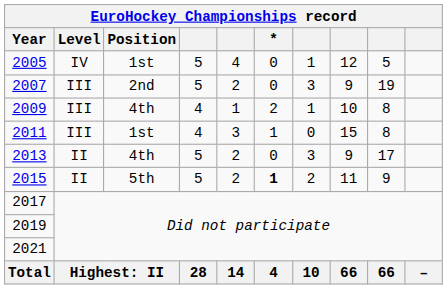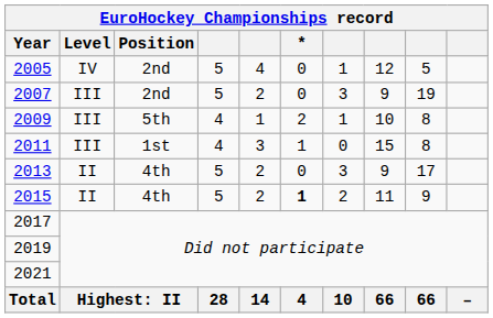 <table class="wikitable" style="text-align: center;">
 <tr>
 <th colspan=11><a href='#'>EuroHockey Championships</a> record</th>
 </tr>
 <tr>
 <th>Year</th>
 <th>Level</th>
 <th width="28">Position</th>
 <th width="28"></th>
 <th width="28"></th>
 <th width="28">*</th>
 <th width="28"></th>
 <th width="28"></th>
 <th width="28"></th>
 <th width="28"></th>
 </tr>
 <tr>
 <td> <a href='#'>2005</a></td>
 <td>IV</td>
-<td>1st</td>
+<td>2nd</td>
 <td>5</td>
 <td>4</td>
 <td>0</td>
 <td>1</td>
 <td>12</td>
 <td>5</td>
 <td></td>
 </tr>
 <tr>
 <td> <a href='#'>2007</a></td>
 <td>III</td>
 <td>2nd</td>
 <td>5</td>
 <td>2</td>
 <td>0</td>
 <td>3</td>
 <td>9</td>
 <td>19</td>
 <td></td>
 </tr>
 <tr>
 <td> <a href='#'>2009</a></td>
 <td>III</td>
-<td>4th</td>
+<td>5th</td>
 <td>4</td>
 <td>1</td>
 <td>2</td>
 <td>1</td>
 <td>10</td>
 <td>8</td>
 <td></td>
 </tr>
 <tr>
 <td> <a href='#'>2011</a></td>
 <td>III</td>
 <td>1st</td>
 <td>4</td>
 <td>3</td>
 <td>1</td>
 <td>0</td>
 <td>15</td>
 <td>8</td>
 <td></td>
 </tr>
 <tr>
 <td> <a href='#'>2013</a></td>
 <td>II</td>
 <td>4th</td>
 <td>5</td>
 <td>2</td>
 <td>0</td>
 <td>3</td>
 <td>9</td>
 <td>17</td>
 <td></td>
 </tr>
 <tr>
 <td> <a href='#'>2015</a></td>
 <td>II</td>
-<td>5th</td>
+<td>4th</td>
 <td>5</td>
 <td>2</td>
 <td><strong>1</strong></td>
 <td>2</td>
 <td>11</td>
 <td>9</td>
 <td></td>
 </tr>
 <tr>
 <td>2017</td>
 <td colspan=10 rowspan=3><em>Did not participate</em></td>
 </tr>
 <tr>
 <td>2019</td>
 </tr>
 <tr>
 <td>2021</td>
 </tr>
 <tr>
 <th>Total</th>
 <th colspan=2>Highest: II</th>
 <th>28</th>
 <th>14</th>
 <th>4</th>
 <th>10</th>
 <th>66</th>
 <th>66</th>
 <th>–</th>
 </tr>
 </table>
